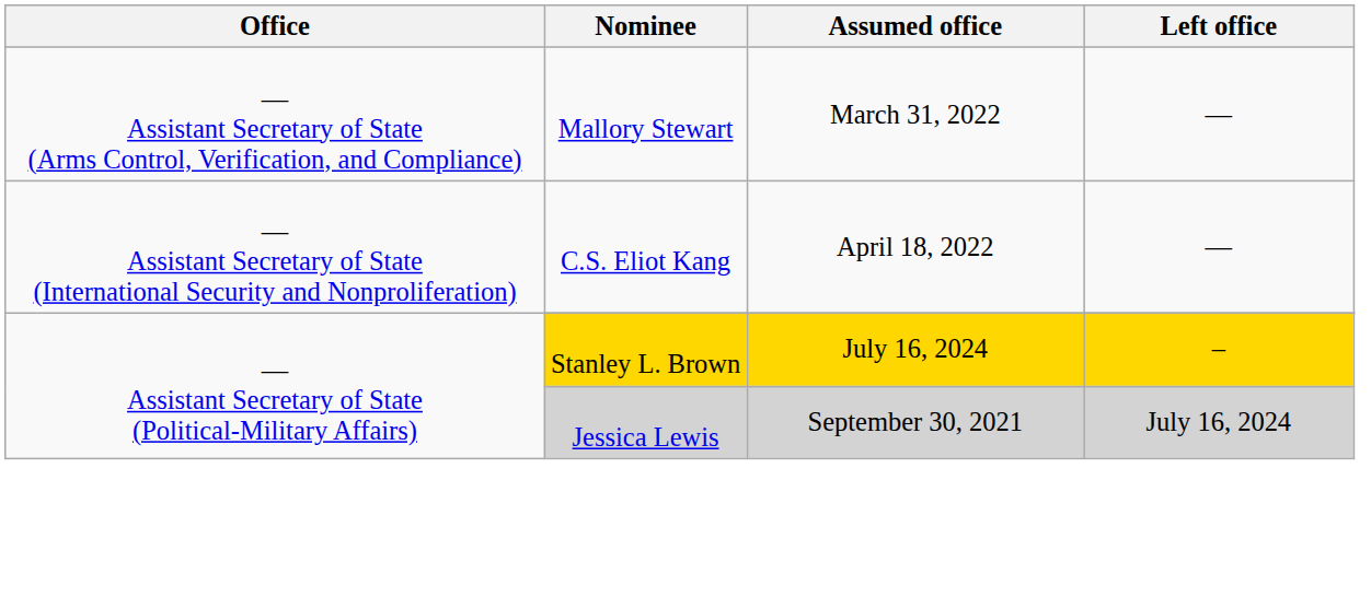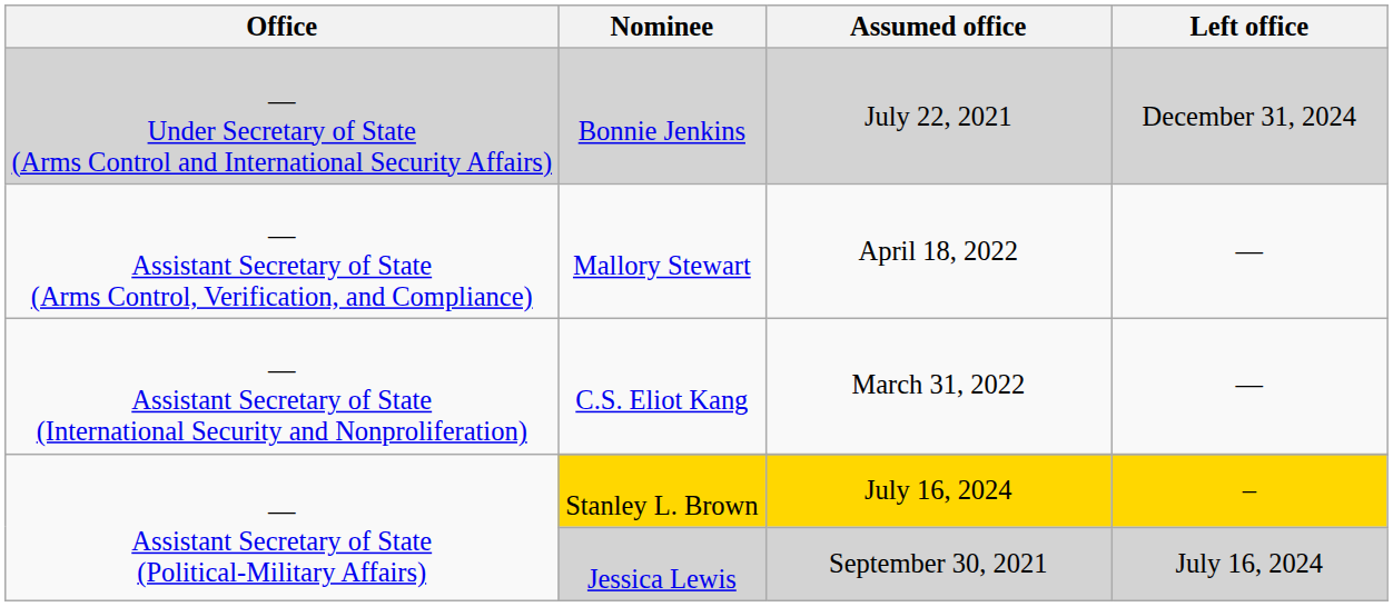 <table class="wikitable sortable" style="text-align:center">
 <tr>
 <th style="width:40%;">Office</th>
 <th style="width:15%;">Nominee</th>
 <th style="width:25%;" data-sort-type="date">Assumed office</th>
 <th style="width:20%;" data-sort-type="date">Left office</th>
 </tr>
+<tr style="background:lightgray">
+<td><br>—<br><a href='#'>Under Secretary of State<br>(Arms Control and International Security Affairs)</a></td>
+<td><br><a href='#'>Bonnie Jenkins</a></td>
+<td>July 22, 2021<br></td>
+<td>December 31, 2024</td>
+</tr>
 <tr>
 <td><br>—<br><a href='#'>Assistant Secretary of State<br>(Arms Control, Verification, and Compliance)</a></td>
 <td><br><a href='#'>Mallory Stewart</a></td>
-<td>March 31, 2022<br></td>
+<td>April 18, 2022<br></td>
 <td>—</td>
 </tr>
 <tr>
 <td><br>—<br><a href='#'>Assistant Secretary of State<br>(International Security and Nonproliferation)</a></td>
 <td><br><a href='#'>C.S. Eliot Kang</a></td>
-<td>April 18, 2022<br></td>
+<td>March 31, 2022<br></td>
 <td>—</td>
 </tr>
 <tr>
 <td rowspan=3><br>—<br><a href='#'>Assistant Secretary of State<br>(Political-Military Affairs)</a></td>
 </tr>
 <tr style="background:gold;">
 <td><br>Stanley L. Brown</td>
 <td>July 16, 2024</td>
 <td>–</td>
 </tr>
 <tr style="background:lightgray">
 <td><br><a href='#'>Jessica Lewis</a></td>
 <td>September 30, 2021<br></td>
 <td>July 16, 2024</td>
 </tr>
 </table>
